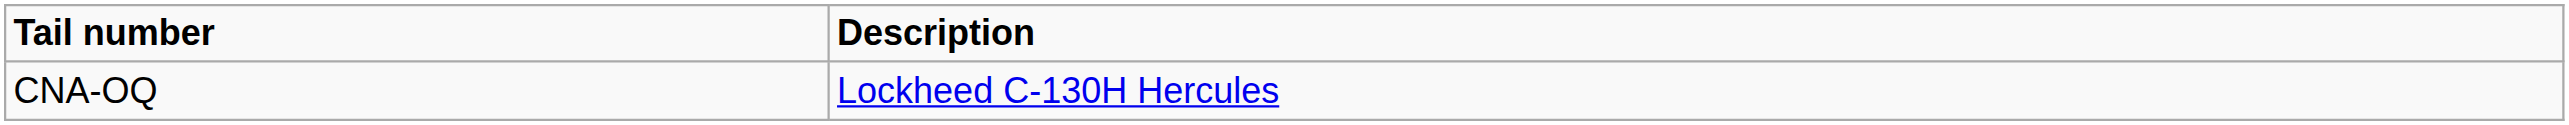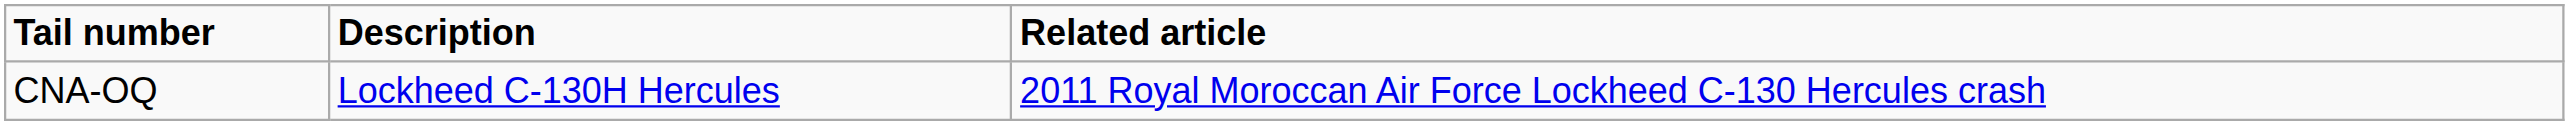 <table class="wikitable" width="90%">
 <tr>
 <td><strong>Tail number</strong></td>
 <td><strong>Description</strong></td>
+<td><strong>Related article</strong></td>
 </tr>
 <tr>
 <td>CNA-OQ</td>
 <td><a href='#'>Lockheed C-130H Hercules</a></td>
+<td><a href='#'>2011 Royal Moroccan Air Force Lockheed C-130 Hercules crash</a></td>
 </tr>
 </table>
